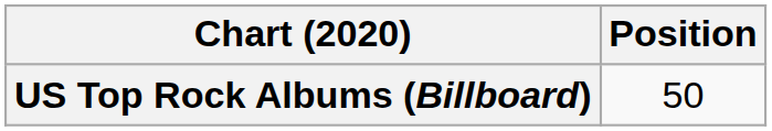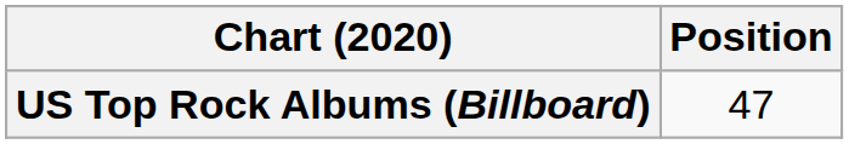 <table class="wikitable plainrowheaders" style="text-align:center">
 <tr>
 <th scope="col">Chart (2020)</th>
 <th scope="col">Position</th>
 </tr>
 <tr>
 <th scope="row">US Top Rock Albums (<em>Billboard</em>)</th>
-<td>50</td>
+<td>47</td>
 </tr>
 </table>
